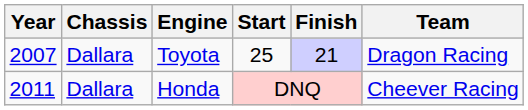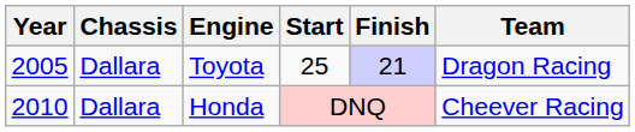 <table class="wikitable" style="font-size: 95%;">
 <tr>
 <th>Year</th>
 <th>Chassis</th>
 <th>Engine</th>
 <th>Start</th>
 <th>Finish</th>
 <th>Team</th>
 </tr>
 <tr>
-<td><a href='#'>2007</a></td>
+<td><a href='#'>2005</a></td>
 <td><a href='#'>Dallara</a></td>
 <td><a href='#'>Toyota</a></td>
 <td align=center>25</td>
 <td align=center style="background:#CFCFFF;">21</td>
 <td><a href='#'>Dragon Racing</a></td>
 </tr>
 <tr>
-<td><a href='#'>2011</a></td>
+<td><a href='#'>2010</a></td>
 <td><a href='#'>Dallara</a></td>
 <td><a href='#'>Honda</a></td>
 <td align=center colspan="2" style="background:#FFCFCF;">DNQ</td>
 <td><a href='#'>Cheever Racing</a></td>
 </tr>
 </table>
